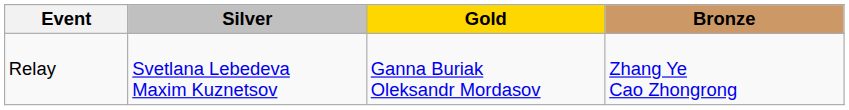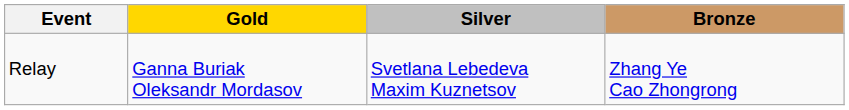 <table class="wikitable">
 <tr>
 <th width="100">Event</th>
+<th style="background-color:gold;" width="200"> Gold</th>
 <th style="background-color:silver;" width="200">Silver</th>
-<th style="background-color:gold;" width="200"> Gold</th>
 <th style="background-color:#CC9966;" width="200"> Bronze</th>
 </tr>
 <tr>
 <td>Relay</td>
+<td><br><a href='#'>Ganna Buriak</a><br><a href='#'>Oleksandr Mordasov</a></td>
 <td><br><a href='#'>Svetlana Lebedeva</a><br><a href='#'>Maxim Kuznetsov</a></td>
-<td><br><a href='#'>Ganna Buriak</a><br><a href='#'>Oleksandr Mordasov</a></td>
 <td><br><a href='#'>Zhang Ye</a><br><a href='#'>Cao Zhongrong</a></td>
 </tr>
 </table>
